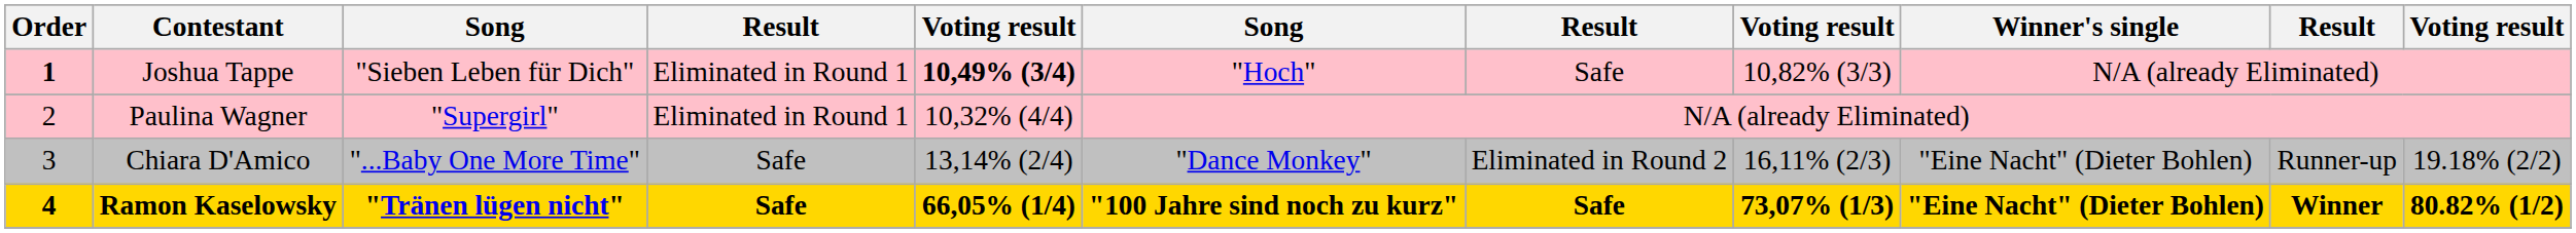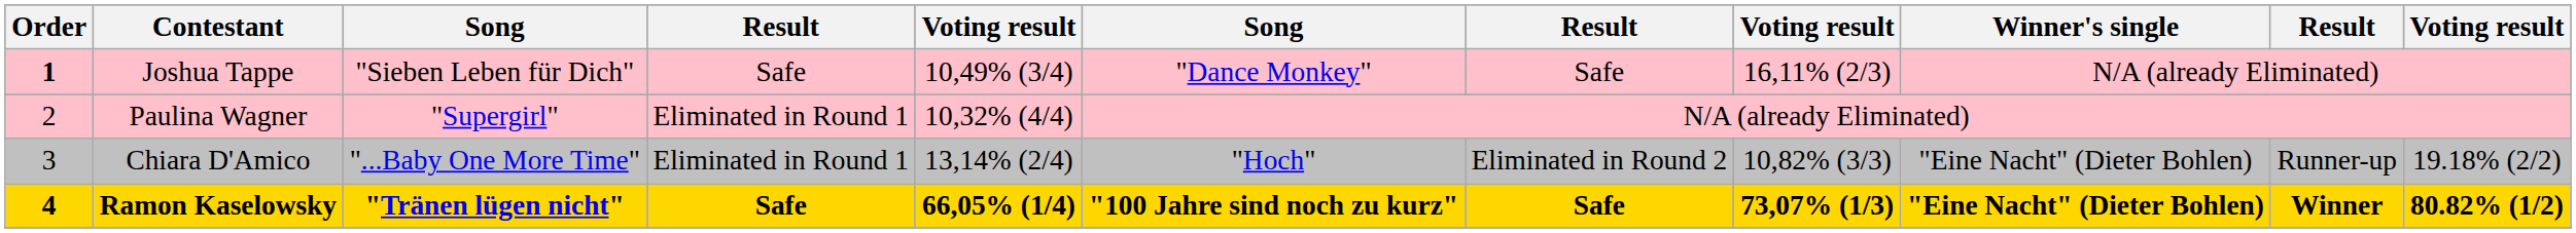 <table class="wikitable" style="text-align:center;">
 <tr>
 <th>Order</th>
 <th>Contestant</th>
 <th>Song</th>
 <th>Result</th>
 <th>Voting result</th>
 <th>Song</th>
 <th>Result</th>
 <th>Voting result</th>
 <th>Winner's single</th>
 <th>Result</th>
 <th>Voting result</th>
 </tr>
 <tr bgcolor="pink">
 <td><strong>1</strong></td>
 <td>Joshua Tappe</td>
 <td>"Sieben Leben für Dich"</td>
-<td>Eliminated in Round 1</td>
-<td><strong>10,49% (3/4)</strong></td>
-<td>"<a href='#'>Hoch</a>"</td>
 <td>Safe</td>
-<td>10,82% (3/3)</td>
+<td>10,49% (3/4)</td>
+<td>"<a href='#'>Dance Monkey</a>"</td>
+<td>Safe</td>
+<td>16,11% (2/3)</td>
 <td colspan="3">N/A (already Eliminated)</td>
 </tr>
 <tr bgcolor="pink">
 <td>2</td>
 <td>Paulina Wagner</td>
 <td>"<a href='#'>Supergirl</a>"</td>
 <td>Eliminated in Round 1</td>
 <td>10,32% (4/4)</td>
 <td colspan="6">N/A (already Eliminated)</td>
 </tr>
 <tr bgcolor="silver">
 <td>3</td>
 <td>Chiara D'Amico</td>
 <td>"<a href='#'>...Baby One More Time</a>"</td>
-<td>Safe</td>
+<td>Eliminated in Round 1</td>
 <td>13,14% (2/4)</td>
-<td>"<a href='#'>Dance Monkey</a>"</td>
+<td>"<a href='#'>Hoch</a>"</td>
 <td>Eliminated in Round 2</td>
-<td>16,11% (2/3)</td>
+<td>10,82% (3/3)</td>
 <td>"Eine Nacht" (Dieter Bohlen)</td>
 <td>Runner-up</td>
 <td>19.18% (2/2)</td>
 </tr>
 <tr bgcolor="gold">
 <td><strong>4</strong></td>
 <td><strong>Ramon Kaselowsky</strong></td>
 <td><strong>"<a href='#'>Tränen lügen nicht</a>"</strong></td>
 <td><strong>Safe</strong></td>
 <td><strong>66,05% (1/4)</strong></td>
 <td><strong>"100 Jahre sind noch zu kurz"</strong></td>
 <td><strong>Safe</strong></td>
 <td><strong>73,07% (1/3)</strong></td>
 <td><strong>"Eine Nacht" (Dieter Bohlen)</strong></td>
 <td><strong>Winner</strong></td>
 <td><strong>80.82% (1/2)</strong></td>
 </tr>
 <tr>
 </tr>
 </table>
